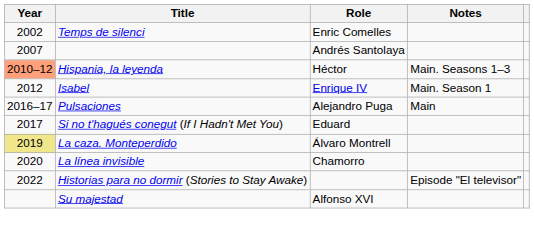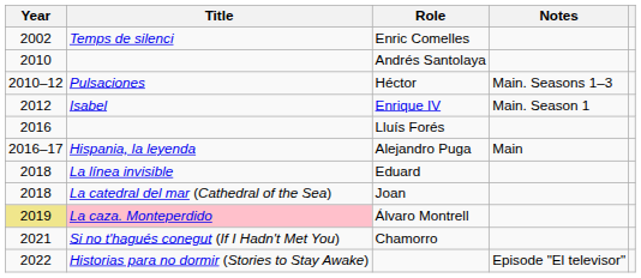 <table class="wikitable sortable">
 <tr>
 <th>Year</th>
 <th>Title</th>
 <th>Role</th>
 <th class="unsortable">Notes</th>
 <th class="unsortable"></th>
 </tr>
 <tr>
 <td align = "center">2002</td>
 <td><em><a href='#'>Temps de silenci</a></em></td>
 <td>Enric Comelles</td>
 <td></td>
 <td align = "center"></td>
 </tr>
 <tr>
-<td align = "center">2007</td>
+<td align = "center">2010</td>
 <td><em></em></td>
 <td>Andrés Santolaya</td>
 <td></td>
 <td align = "center"></td>
 </tr>
 <tr>
-<td align = "center" style="background: lightsalmon;">2010–12</td>
-<td><em><a href='#'>Hispania, la leyenda</a></em></td>
+<td align = "center">2010–12</td>
+<td><em><a href='#'>Pulsaciones</a></em></td>
 <td>Héctor</td>
 <td>Main. Seasons 1–3</td>
 <td align = "center"></td>
 </tr>
 <tr>
 <td align = "center">2012</td>
 <td><em><a href='#'>Isabel</a></em></td>
 <td><a href='#'>Enrique IV</a></td>
 <td>Main. Season 1</td>
 <td align = "center"></td>
 </tr>
 <tr>
+<td align = "center">2016</td>
+<td><em></em></td>
+<td>Lluís Forés</td>
+<td></td>
+<td align = "center"></td>
+</tr>
+<tr>
 <td align = "center">2016–17</td>
-<td><em><a href='#'>Pulsaciones</a></em></td>
+<td><em><a href='#'>Hispania, la leyenda</a></em></td>
 <td>Alejandro Puga</td>
 <td>Main</td>
 <td align = "center"></td>
 </tr>
 <tr>
-<td align = "center">2017</td>
-<td><em><a href='#'>Si no t'hagués conegut</a></em> (<em>If I Hadn't Met You</em>)</td>
+<td align = "center">2018</td>
+<td><em><a href='#'>La línea invisible</a></em></td>
 <td>Eduard</td>
 <td></td>
 <td align = "center"></td>
 </tr>
 <tr>
+<td align = "center">2018</td>
+<td><em><a href='#'>La catedral del mar</a></em> (<em>Cathedral of the Sea</em>)</td>
+<td>Joan</td>
+<td></td>
+<td align = "center"></td>
+</tr>
+<tr>
 <td align = "center" style="background: khaki;">2019</td>
-<td><em><a href='#'>La caza. Monteperdido</a></em></td>
+<td style="background: pink;"><em><a href='#'>La caza. Monteperdido</a></em></td>
 <td>Álvaro Montrell</td>
 <td></td>
 <td align = "center"></td>
 </tr>
 <tr>
-<td align = "center">2020</td>
-<td><em><a href='#'>La línea invisible</a></em></td>
+<td align = "center">2021</td>
+<td><em><a href='#'>Si no t'hagués conegut</a></em> (<em>If I Hadn't Met You</em>)</td>
 <td>Chamorro</td>
 <td></td>
 <td align = "center"></td>
 </tr>
 <tr>
 <td align = "center">2022</td>
 <td><em><a href='#'>Historias para no dormir</a></em> (<em>Stories to Stay Awake</em>)</td>
 <td></td>
 <td>Episode "El televisor"</td>
 <td align = "center"></td>
 </tr>
-<tr>
-<td></td>
-<td><em><a href='#'>Su majestad</a></em></td>
-<td>Alfonso XVI</td>
-<td></td>
-<td></td>
-</tr>
 </table>
